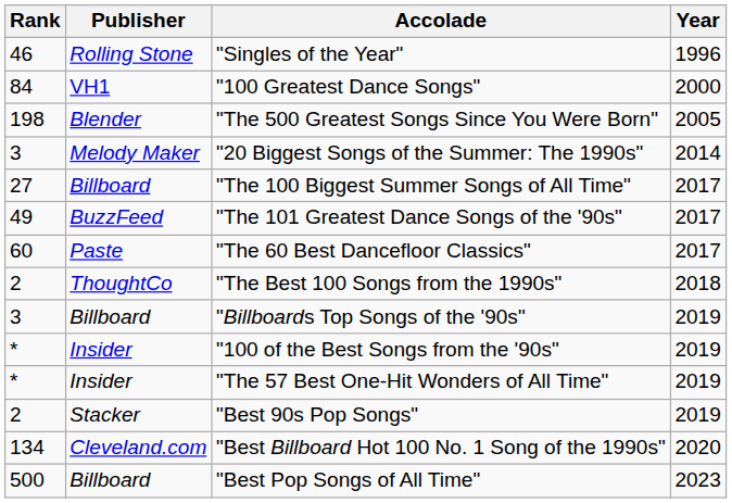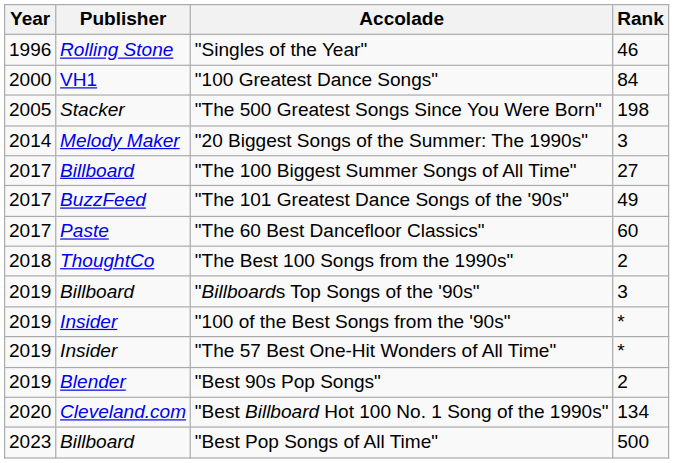 <table class="wikitable sortable">
 <tr>
-<th scope="col">Rank</th>
+<th scope="col">Year</th>
 <th scope="col">Publisher</th>
 <th scope="col">Accolade</th>
-<th scope="col">Year</th>
+<th scope="col">Rank</th>
 </tr>
 <tr>
-<td>46</td>
+<td>1996</td>
 <td><em><a href='#'>Rolling Stone</a></em></td>
 <td scope="row">"Singles of the Year"</td>
-<td>1996</td>
+<td>46</td>
 </tr>
 <tr>
-<td>84</td>
+<td>2000</td>
 <td><a href='#'>VH1</a></td>
 <td scope="row">"100 Greatest Dance Songs"</td>
-<td>2000</td>
+<td>84</td>
 </tr>
 <tr>
+<td>2005</td>
+<td><em>Stacker</em></td>
+<td scope="row">"The 500 Greatest Songs Since You Were Born"</td>
 <td>198</td>
-<td><em><a href='#'>Blender</a></em></td>
-<td scope="row">"The 500 Greatest Songs Since You Were Born"</td>
-<td>2005</td>
 </tr>
 <tr>
-<td>3</td>
+<td>2014</td>
 <td><em><a href='#'>Melody Maker</a></em></td>
 <td scope="row">"20 Biggest Songs of the Summer: The 1990s"</td>
-<td>2014</td>
+<td>3</td>
 </tr>
 <tr>
-<td>27</td>
+<td>2017</td>
 <td><em><a href='#'>Billboard</a></em></td>
 <td scope="row">"The 100 Biggest Summer Songs of All Time"</td>
-<td>2017</td>
+<td>27</td>
 </tr>
 <tr>
-<td>49</td>
+<td>2017</td>
 <td><em><a href='#'>BuzzFeed</a></em></td>
 <td scope="row">"The 101 Greatest Dance Songs of the '90s"</td>
-<td>2017</td>
+<td>49</td>
 </tr>
 <tr>
-<td>60</td>
+<td>2017</td>
 <td><em><a href='#'>Paste</a></em></td>
 <td scope="row">"The 60 Best Dancefloor Classics"</td>
-<td>2017</td>
+<td>60</td>
 </tr>
 <tr>
-<td>2</td>
+<td>2018</td>
 <td><em><a href='#'>ThoughtCo</a></em></td>
 <td scope="row">"The Best 100 Songs from the 1990s"</td>
-<td>2018</td>
+<td>2</td>
 </tr>
 <tr>
-<td>3</td>
+<td>2019</td>
 <td><em>Billboard</em></td>
 <td scope="row">"<em>Billboard</em>s Top Songs of the '90s"</td>
-<td>2019</td>
+<td>3</td>
 </tr>
 <tr>
-<td>*</td>
+<td>2019</td>
 <td><em><a href='#'>Insider</a></em></td>
 <td scope="row">"100 of the Best Songs from the '90s"</td>
-<td>2019</td>
+<td>*</td>
 </tr>
 <tr>
-<td>*</td>
+<td>2019</td>
 <td><em>Insider</em></td>
 <td scope="row">"The 57 Best One-Hit Wonders of All Time"</td>
-<td>2019</td>
+<td>*</td>
 </tr>
 <tr>
+<td>2019</td>
+<td><em><a href='#'>Blender</a></em></td>
+<td scope="row">"Best 90s Pop Songs"</td>
 <td>2</td>
-<td><em>Stacker</em></td>
-<td scope="row">"Best 90s Pop Songs"</td>
-<td>2019</td>
 </tr>
 <tr>
-<td>134</td>
+<td>2020</td>
 <td><em><a href='#'>Cleveland.com</a></em></td>
 <td scope="row">"Best <em>Billboard</em> Hot 100 No. 1 Song of the 1990s"</td>
-<td>2020</td>
+<td>134</td>
 </tr>
 <tr>
-<td>500</td>
+<td>2023</td>
 <td><em>Billboard</em></td>
 <td scope="row">"Best Pop Songs of All Time"</td>
-<td>2023</td>
+<td>500</td>
 </tr>
 </table>
